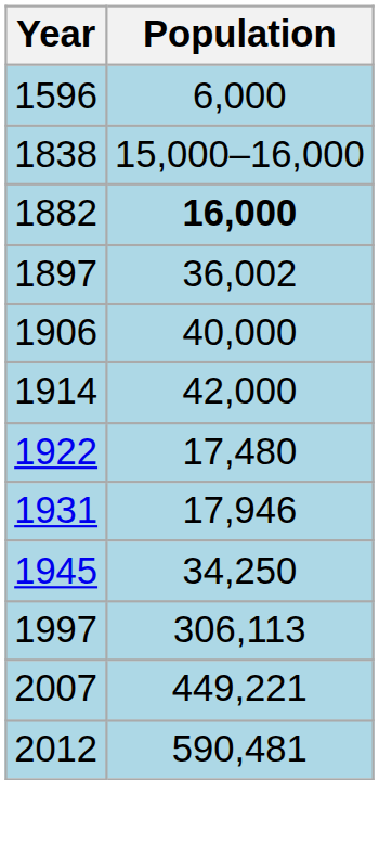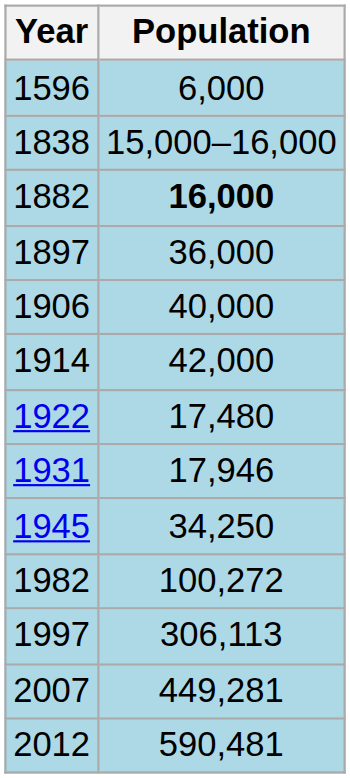 <table class="wikitable" style="float:right; margin-left:15px;">
 <tr>
 <th>Year</th>
 <th>Population</th>
 </tr>
 <tr style="background:#add8e6;">
 <td>1596</td>
 <td style="text-align:center;">6,000</td>
 </tr>
 <tr style="background:#add8e6;">
 <td>1838</td>
 <td style="text-align:center;">15,000–16,000</td>
 </tr>
 <tr style="background:#add8e6;">
 <td>1882</td>
 <td style="text-align:center;"><strong>16,000</strong></td>
 </tr>
 <tr style="background:#add8e6;">
 <td>1897</td>
-<td style="text-align:center;">36,002</td>
+<td style="text-align:center;">36,000</td>
 </tr>
 <tr style="background:#add8e6;">
 <td>1906</td>
 <td style="text-align:center;">40,000</td>
 </tr>
 <tr style="background:#add8e6;">
 <td>1914</td>
 <td style="text-align:center;">42,000</td>
 </tr>
 <tr style="background:#add8e6;">
 <td><a href='#'>1922</a></td>
 <td style="text-align:center;">17,480</td>
 </tr>
 <tr style="background:#add8e6;">
 <td><a href='#'>1931</a></td>
 <td style="text-align:center;">17,946</td>
 </tr>
 <tr style="background:#add8e6;">
 <td><a href='#'>1945</a></td>
 <td style="text-align:center;">34,250</td>
 </tr>
 <tr style="background:#add8e6;">
+<td>1982</td>
+<td style="text-align:center;">100,272</td>
+</tr>
+<tr style="background:#add8e6;">
 <td>1997</td>
 <td style="text-align:center;">306,113</td>
 </tr>
 <tr style="background:#add8e6;">
 <td>2007</td>
-<td style="text-align:center;">449,221</td>
+<td style="text-align:center;">449,281</td>
 </tr>
 <tr style="background:#add8e6;">
 <td>2012</td>
 <td style="text-align:center;">590,481</td>
 </tr>
 </table>
